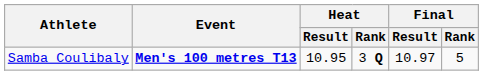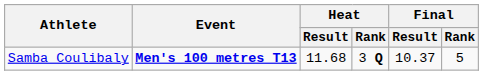 <table class="wikitable" style="text-align: center; font-size:90%">
 <tr>
 <th rowspan="2">Athlete</th>
 <th rowspan="2">Event</th>
 <th colspan="2">Heat</th>
 <th colspan="2">Final</th>
 </tr>
 <tr style="font-size:95%">
 <th>Result</th>
 <th>Rank</th>
 <th>Result</th>
 <th>Rank</th>
 </tr>
 <tr align=center>
 <td align=left><a href='#'>Samba Coulibaly</a></td>
 <td align=left><strong><a href='#'>Men's 100 metres T13</a></strong></td>
-<td>10.95</td>
+<td>11.68</td>
 <td>3 <strong>Q</strong></td>
-<td>10.97</td>
+<td>10.37</td>
 <td>5</td>
 </tr>
 </table>
